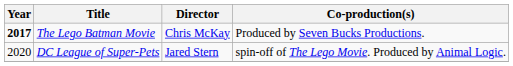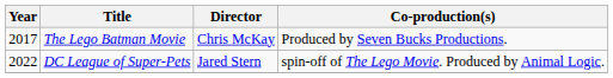 <table class="wikitable sortable ">
 <tr>
 <th>Year</th>
 <th>Title</th>
 <th>Director</th>
 <th>Co-production(s)</th>
 </tr>
 <tr>
-<td><strong>2017</strong></td>
+<td>2017</td>
 <td><em><a href='#'>The Lego Batman Movie</a></em></td>
 <td><a href='#'>Chris McKay</a></td>
 <td>Produced by <a href='#'>Seven Bucks Productions</a>.</td>
 </tr>
 <tr>
-<td>2020</td>
+<td>2022</td>
 <td><em><a href='#'>DC League of Super-Pets</a></em></td>
 <td><a href='#'>Jared Stern</a></td>
 <td>spin-off of <em><a href='#'>The Lego Movie</a></em>. Produced by <a href='#'>Animal Logic</a>.</td>
 </tr>
 <tr>
 </tr>
 </table>
